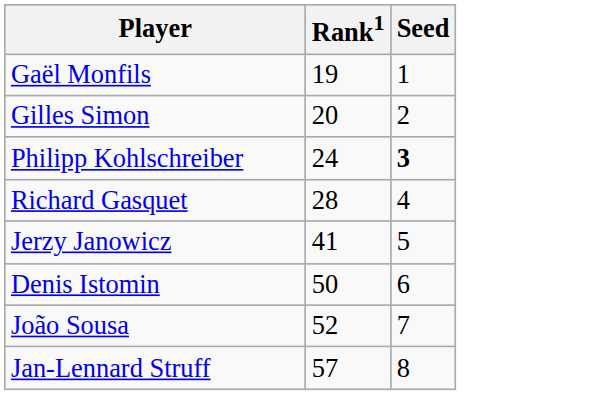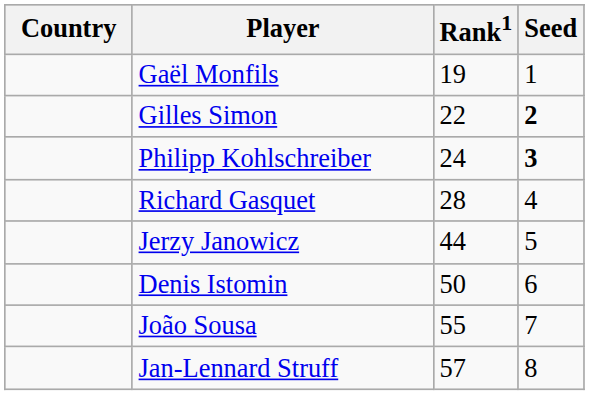 <table class="sortable wikitable">
 <tr>
+<th width="70">Country</th>
 <th width="175">Player</th>
 <th>Rank<sup>1</sup></th>
 <th>Seed</th>
 </tr>
 <tr>
+<td></td>
 <td><a href='#'>Gaël Monfils</a></td>
 <td>19</td>
 <td>1</td>
 </tr>
 <tr>
+<td></td>
 <td><a href='#'>Gilles Simon</a></td>
-<td>20</td>
-<td>2</td>
+<td>22</td>
+<td><strong>2</strong></td>
 </tr>
 <tr>
+<td></td>
 <td><a href='#'>Philipp Kohlschreiber</a></td>
 <td>24</td>
 <td><strong>3</strong></td>
 </tr>
 <tr>
+<td></td>
 <td><a href='#'>Richard Gasquet</a></td>
 <td>28</td>
 <td>4</td>
 </tr>
 <tr>
+<td></td>
 <td><a href='#'>Jerzy Janowicz</a></td>
-<td>41</td>
+<td>44</td>
 <td>5</td>
 </tr>
 <tr>
+<td></td>
 <td><a href='#'>Denis Istomin</a></td>
 <td>50</td>
 <td>6</td>
 </tr>
 <tr>
+<td></td>
 <td><a href='#'>João Sousa</a></td>
-<td>52</td>
+<td>55</td>
 <td>7</td>
 </tr>
 <tr>
+<td></td>
 <td><a href='#'>Jan-Lennard Struff</a></td>
 <td>57</td>
 <td>8</td>
 </tr>
 </table>
